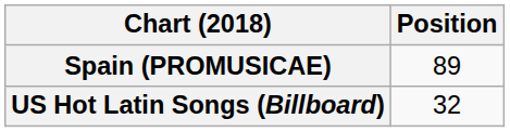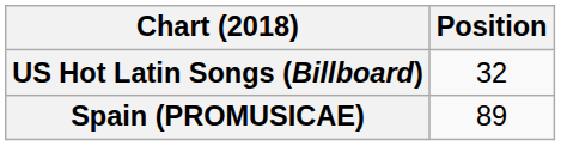 <table class="wikitable plainrowheaders" style="text-align:center">
 <tr>
 <th scope="col">Chart (2018)</th>
 <th scope="col">Position</th>
 </tr>
 <tr>
+<th scope="row">US Hot Latin Songs (<em>Billboard</em>)</th>
+<td>32</td>
+</tr>
+<tr>
 <th scope="row">Spain (PROMUSICAE)</th>
 <td>89</td>
 </tr>
-<tr>
-<th scope="row">US Hot Latin Songs (<em>Billboard</em>)</th>
-<td>32</td>
-</tr>
 </table>
